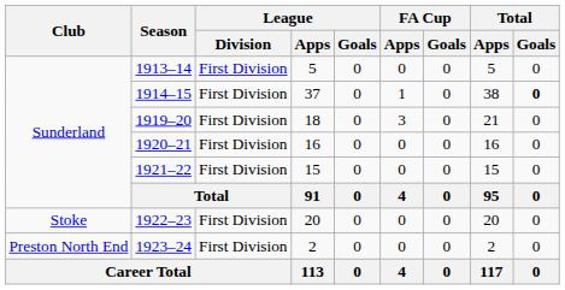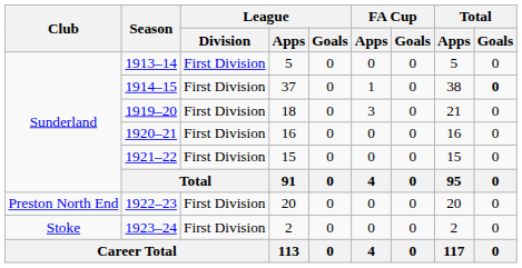 <table class="wikitable" style="text-align: center;">
 <tr>
 <th rowspan="2">Club</th>
 <th rowspan="2">Season</th>
 <th colspan="3">League</th>
 <th colspan="2">FA Cup</th>
 <th colspan="2">Total</th>
 </tr>
 <tr>
 <th>Division</th>
 <th>Apps</th>
 <th>Goals</th>
 <th>Apps</th>
 <th>Goals</th>
 <th>Apps</th>
 <th>Goals</th>
 </tr>
 <tr>
 <td rowspan="6"><a href='#'>Sunderland</a></td>
 <td><a href='#'>1913–14</a></td>
 <td><a href='#'>First Division</a></td>
 <td>5</td>
 <td>0</td>
 <td>0</td>
 <td>0</td>
 <td>5</td>
 <td>0</td>
 </tr>
 <tr>
 <td><a href='#'>1914–15</a></td>
 <td>First Division</td>
 <td>37</td>
 <td>0</td>
 <td>1</td>
 <td>0</td>
 <td>38</td>
 <td><strong>0</strong></td>
 </tr>
 <tr>
 <td><a href='#'>1919–20</a></td>
 <td>First Division</td>
 <td>18</td>
 <td>0</td>
 <td>3</td>
 <td>0</td>
 <td>21</td>
 <td>0</td>
 </tr>
 <tr>
 <td><a href='#'>1920–21</a></td>
 <td>First Division</td>
 <td>16</td>
 <td>0</td>
 <td>0</td>
 <td>0</td>
 <td>16</td>
 <td>0</td>
 </tr>
 <tr>
 <td><a href='#'>1921–22</a></td>
 <td>First Division</td>
 <td>15</td>
 <td>0</td>
 <td>0</td>
 <td>0</td>
 <td>15</td>
 <td>0</td>
 </tr>
 <tr>
 <th colspan=2>Total</th>
 <th>91</th>
 <th>0</th>
 <th>4</th>
 <th>0</th>
 <th>95</th>
 <th>0</th>
 </tr>
 <tr>
-<td><a href='#'>Stoke</a></td>
+<td><a href='#'>Preston North End</a></td>
 <td><a href='#'>1922–23</a></td>
 <td>First Division</td>
 <td>20</td>
 <td>0</td>
 <td>0</td>
 <td>0</td>
 <td>20</td>
 <td>0</td>
 </tr>
 <tr>
-<td><a href='#'>Preston North End</a></td>
+<td><a href='#'>Stoke</a></td>
 <td><a href='#'>1923–24</a></td>
 <td>First Division</td>
 <td>2</td>
 <td>0</td>
 <td>0</td>
 <td>0</td>
 <td>2</td>
 <td>0</td>
 </tr>
 <tr>
 <th colspan="3">Career Total</th>
 <th>113</th>
 <th>0</th>
 <th>4</th>
 <th>0</th>
 <th>117</th>
 <th>0</th>
 </tr>
 </table>
